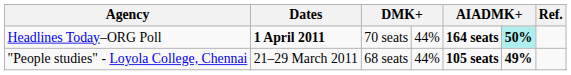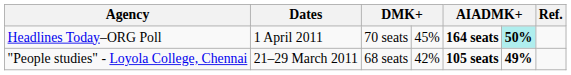 <table class="wikitable">
 <tr>
 <th>Agency</th>
 <th>Dates</th>
 <th align=center colspan=2 valign=middle>DMK+</th>
 <th align=center colspan=2 valign=middle>AIADMK+</th>
 <th>Ref.</th>
 </tr>
 <tr>
 <td><a href='#'>Headlines Today</a>–ORG Poll</td>
-<td><strong>1 April 2011</strong></td>
+<td>1 April 2011</td>
 <td>70 seats</td>
-<td>44%</td>
+<td>45%</td>
 <td><strong>164 seats</strong></td>
 <td style="background: paleturquoise;"><strong>50%</strong></td>
 <td></td>
 </tr>
 <tr>
 <td>"People studies" - <a href='#'>Loyola College, Chennai</a></td>
 <td>21–29 March 2011</td>
 <td>68 seats</td>
-<td>44%</td>
+<td>42%</td>
 <td><strong>105 seats</strong></td>
 <td><strong>49%</strong></td>
 <td><br></td>
 </tr>
 </table>
